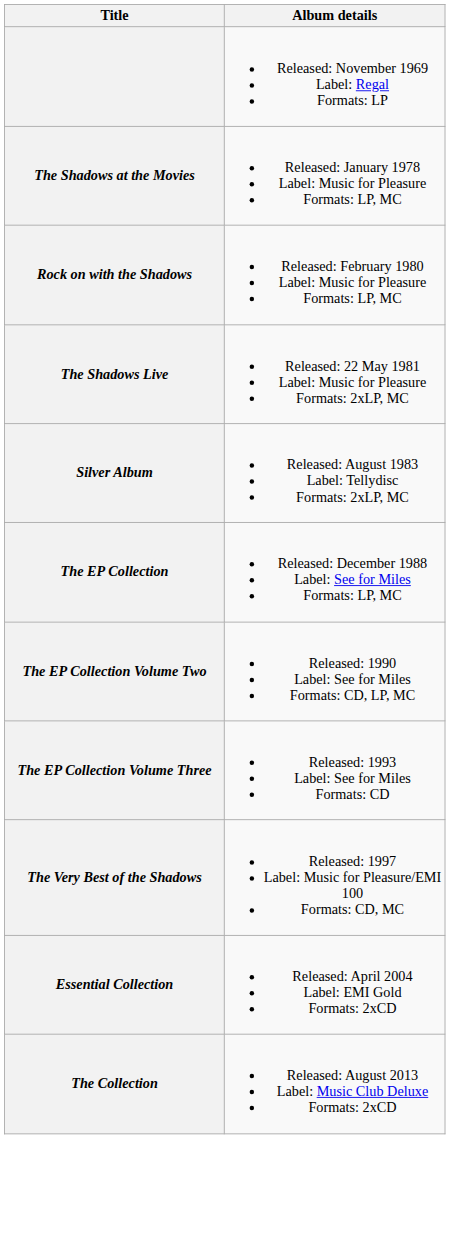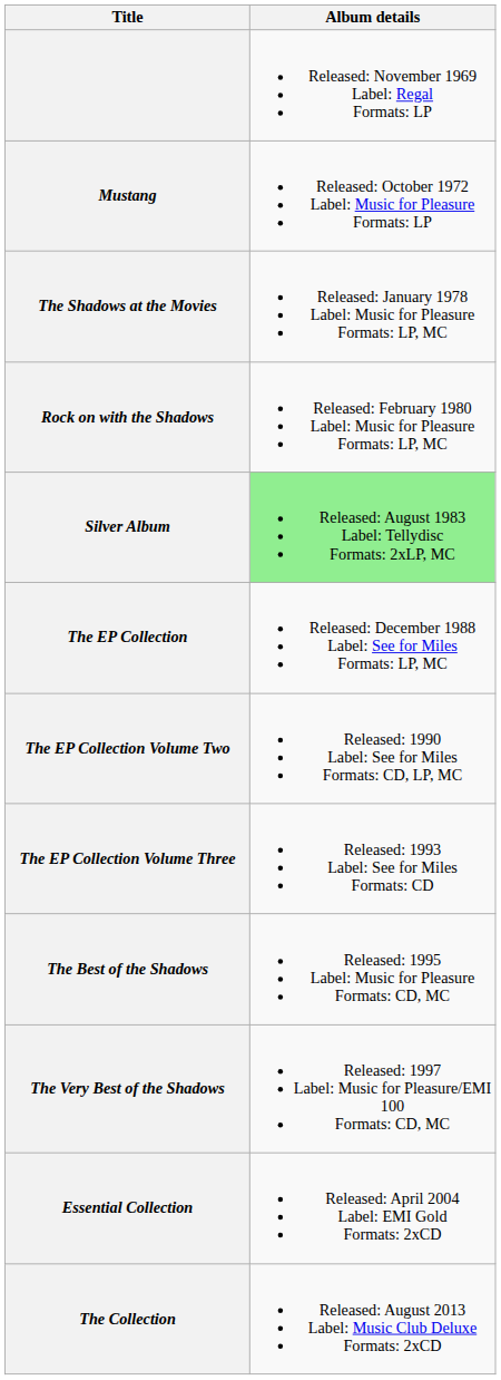 <table class="wikitable plainrowheaders" style="text-align:center;">
 <tr>
 <th scope="col" style="width:15em;">Title</th>
 <th scope="col" style="width:15em;">Album details</th>
 </tr>
 <tr>
 <th scope="row"><em></em></th>
 <td><br><ul><li>Released: November 1969</li><li>Label: <a href='#'>Regal</a></li><li>Formats: LP</li></ul></td>
 </tr>
 <tr>
+<th scope="row"><em>Mustang</em></th>
+<td><br><ul><li>Released: October 1972</li><li>Label: <a href='#'>Music for Pleasure</a></li><li>Formats: LP</li></ul></td>
+</tr>
+<tr>
 <th scope="row"><em>The Shadows at the Movies</em></th>
 <td><br><ul><li>Released: January 1978</li><li>Label: Music for Pleasure</li><li>Formats: LP, MC</li></ul></td>
 </tr>
 <tr>
 <th scope="row"><em>Rock on with the Shadows</em></th>
 <td><br><ul><li>Released: February 1980</li><li>Label: Music for Pleasure</li><li>Formats: LP, MC</li></ul></td>
 </tr>
 <tr>
-<th scope="row"><em>The Shadows Live</em></th>
-<td><br><ul><li>Released: 22 May 1981</li><li>Label: Music for Pleasure</li><li>Formats: 2xLP, MC</li></ul></td>
-</tr>
-<tr>
 <th scope="row"><em>Silver Album</em></th>
-<td><br><ul><li>Released: August 1983</li><li>Label: Tellydisc</li><li>Formats: 2xLP, MC</li></ul></td>
+<td style="background: lightgreen;"><br><ul><li>Released: August 1983</li><li>Label: Tellydisc</li><li>Formats: 2xLP, MC</li></ul></td>
 </tr>
 <tr>
 <th scope="row"><em>The EP Collection</em></th>
 <td><br><ul><li>Released: December 1988</li><li>Label: <a href='#'>See for Miles</a></li><li>Formats: LP, MC</li></ul></td>
 </tr>
 <tr>
 <th scope="row"><em>The EP Collection Volume Two</em></th>
 <td><br><ul><li>Released: 1990</li><li>Label: See for Miles</li><li>Formats: CD, LP, MC</li></ul></td>
 </tr>
 <tr>
 <th scope="row"><em>The EP Collection Volume Three</em></th>
 <td><br><ul><li>Released: 1993</li><li>Label: See for Miles</li><li>Formats: CD</li></ul></td>
 </tr>
 <tr>
+<th scope="row"><em>The Best of the Shadows</em></th>
+<td><br><ul><li>Released: 1995</li><li>Label: Music for Pleasure</li><li>Formats: CD, MC</li></ul></td>
+</tr>
+<tr>
 <th scope="row"><em>The Very Best of the Shadows</em></th>
 <td><br><ul><li>Released: 1997</li><li>Label: Music for Pleasure/EMI 100</li><li>Formats: CD, MC</li></ul></td>
 </tr>
 <tr>
 <th scope="row"><em>Essential Collection</em></th>
 <td><br><ul><li>Released: April 2004</li><li>Label: EMI Gold</li><li>Formats: 2xCD</li></ul></td>
 </tr>
 <tr>
 <th scope="row"><em>The Collection</em></th>
 <td><br><ul><li>Released: August 2013</li><li>Label: <a href='#'>Music Club Deluxe</a></li><li>Formats: 2xCD</li></ul></td>
 </tr>
 </table>
